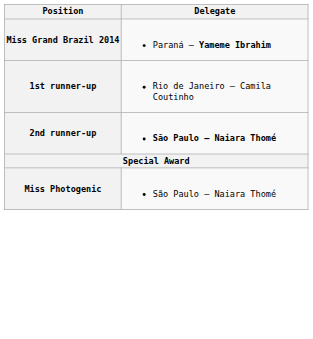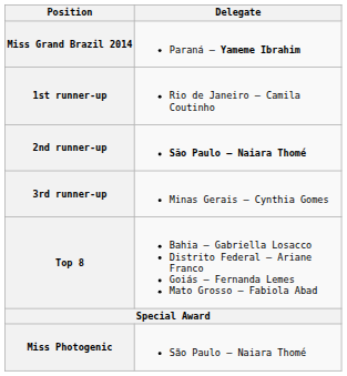 <table class="wikitable" style="font-size: 90%";>
 <tr>
 <th>Position</th>
 <th width=250>Delegate</th>
 </tr>
 <tr>
 <th>Miss Grand Brazil 2014</th>
 <td><br><ul><li>Paraná – <strong>Yameme Ibrahim</strong></li></ul></td>
 </tr>
 <tr>
 <th>1st runner-up</th>
 <td><br><ul><li>Rio de Janeiro – Camila Coutinho</li></ul></td>
 </tr>
 <tr>
 <th>2nd runner-up</th>
 <td><strong><br><ul><li>São Paulo – Naiara Thomé</li></ul></strong></td>
 </tr>
 <tr>
+<th>3rd runner-up</th>
+<td><br><ul><li>Minas Gerais – Cynthia Gomes</li></ul></td>
+</tr>
+<tr>
+<th>Top 8</th>
+<td><br><ul><li>Bahia – Gabriella Losacco</li><li>Distrito Federal – Ariane Franco</li><li>Goiás – Fernanda Lemes</li><li>Mato Grosso – Fabiola Abad</li></ul></td>
+</tr>
+<tr>
 <th colspan=2>Special Award</th>
 </tr>
 <tr>
 <th>Miss Photogenic</th>
 <td><br><ul><li>São Paulo – Naiara Thomé</li></ul></td>
 </tr>
 </table>
